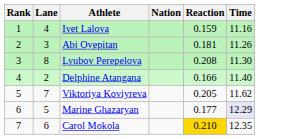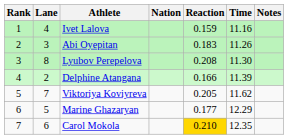 <table class="wikitable sortable" style="text-align:center">
 <tr>
 <th>Rank</th>
 <th>Lane</th>
 <th>Athlete</th>
 <th>Nation</th>
 <th>Reaction</th>
 <th>Time</th>
+<th>Notes</th>
 </tr>
 <tr bgcolor=#bbf3bb>
 <td>1</td>
 <td>4</td>
 <td align=left><a href='#'>Ivet Lalova</a></td>
 <td align=left></td>
 <td>0.159</td>
 <td>11.16</td>
+<td></td>
 </tr>
 <tr bgcolor=#bbf3bb>
 <td>2</td>
 <td>3</td>
 <td align=left><a href='#'>Abi Oyepitan</a></td>
 <td align=left></td>
-<td>0.181</td>
+<td>0.183</td>
 <td>11.26</td>
+<td></td>
 </tr>
 <tr bgcolor=#bbf3bb>
 <td>3</td>
 <td>8</td>
 <td align=left><a href='#'>Lyubov Perepelova</a></td>
 <td align=left></td>
 <td>0.208</td>
 <td>11.30</td>
+<td></td>
 </tr>
 <tr bgcolor=#ccf9cc>
 <td>4</td>
 <td>2</td>
 <td align=left><a href='#'>Delphine Atangana</a></td>
 <td align=left></td>
 <td>0.166</td>
-<td>11.40</td>
+<td>11.39</td>
+<td></td>
 </tr>
 <tr>
 <td>5</td>
 <td>7</td>
 <td align=left><a href='#'>Viktoriya Koviyreva</a></td>
 <td align=left></td>
 <td>0.205</td>
 <td>11.62</td>
+<td></td>
 </tr>
 <tr>
 <td>6</td>
 <td>5</td>
 <td align=left><a href='#'>Marine Ghazaryan</a></td>
 <td align=left></td>
 <td>0.177</td>
-<td style="background: lavender;">12.29</td>
+<td>12.29</td>
+<td></td>
 </tr>
 <tr>
 <td>7</td>
 <td>6</td>
 <td align=left><a href='#'>Carol Mokola</a></td>
 <td align=left></td>
 <td style="background: gold;">0.210</td>
 <td>12.35</td>
+<td></td>
 </tr>
 </table>
